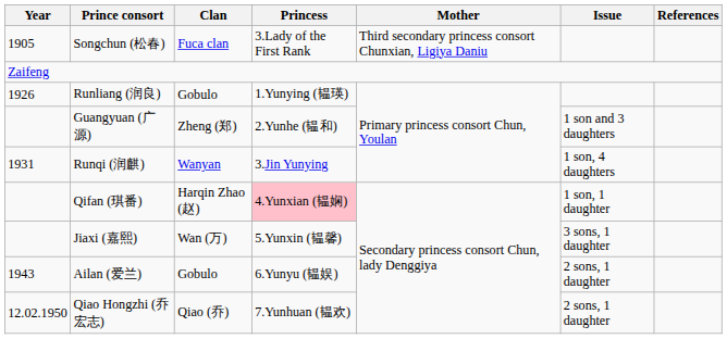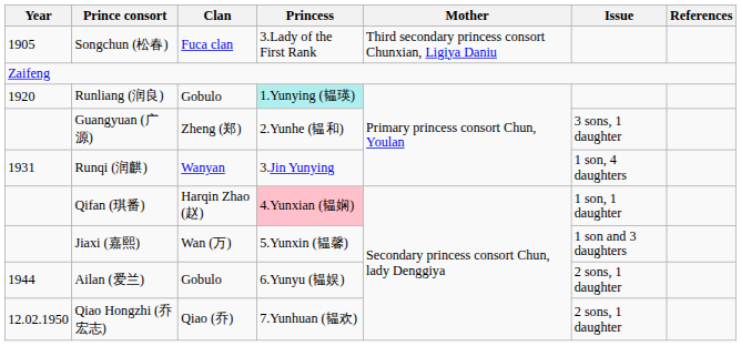 <table class="wikitable">
 <tr>
 <th>Year</th>
 <th>Prince consort</th>
 <th>Clan</th>
 <th>Princess</th>
 <th>Mother</th>
 <th>Issue</th>
 <th>References</th>
 </tr>
 <tr>
 <td>1905</td>
 <td>Songchun (松春)</td>
 <td><a href='#'>Fuca clan</a></td>
 <td>3.Lady of the First Rank</td>
 <td>Third secondary princess consort Chunxian, <a href='#'>Ligiya Daniu</a></td>
 <td></td>
 <td></td>
 </tr>
 <tr>
 <td colspan="7"><a href='#'>Zaifeng</a></td>
 </tr>
 <tr>
-<td>1926</td>
+<td>1920</td>
 <td>Runliang (润良)</td>
 <td>Gobulo</td>
-<td>1.Yunying (韫瑛)</td>
+<td style="background: paleturquoise;">1.Yunying (韫瑛)</td>
 <td rowspan="3">Primary princess consort Chun, <a href='#'>Youlan</a></td>
 <td></td>
 <td></td>
 </tr>
 <tr>
 <td></td>
 <td>Guangyuan (广源)</td>
 <td>Zheng (郑)</td>
 <td>2.Yunhe (韫和)</td>
-<td>1 son and 3 daughters</td>
+<td>3 sons, 1 daughter</td>
 <td></td>
 </tr>
 <tr>
 <td>1931</td>
 <td>Runqi (润麒)</td>
 <td><a href='#'>Wanyan</a></td>
 <td>3.<a href='#'>Jin Yunying</a></td>
 <td>1 son, 4 daughters</td>
 <td></td>
 </tr>
 <tr>
 <td></td>
 <td>Qifan (琪番)</td>
 <td>Harqin Zhao (赵)</td>
 <td style="background: pink;">4.Yunxian (韫娴)</td>
 <td rowspan="4">Secondary princess consort Chun, lady Denggiya</td>
 <td>1 son, 1 daughter</td>
 <td></td>
 </tr>
 <tr>
 <td></td>
 <td>Jiaxi (嘉熙)</td>
 <td>Wan (万)</td>
 <td>5.Yunxin (韫馨)</td>
-<td>3 sons, 1 daughter</td>
+<td>1 son and 3 daughters</td>
 <td></td>
 </tr>
 <tr>
-<td>1943</td>
+<td>1944</td>
 <td>Ailan (爱兰)</td>
 <td>Gobulo</td>
 <td>6.Yunyu (韫娱)</td>
 <td>2 sons, 1 daughter</td>
 <td></td>
 </tr>
 <tr>
 <td>12.02.1950</td>
 <td>Qiao Hongzhi (乔宏志)</td>
 <td>Qiao (乔)</td>
 <td>7.Yunhuan (韫欢)</td>
 <td>2 sons, 1 daughter</td>
 <td></td>
 </tr>
 </table>
